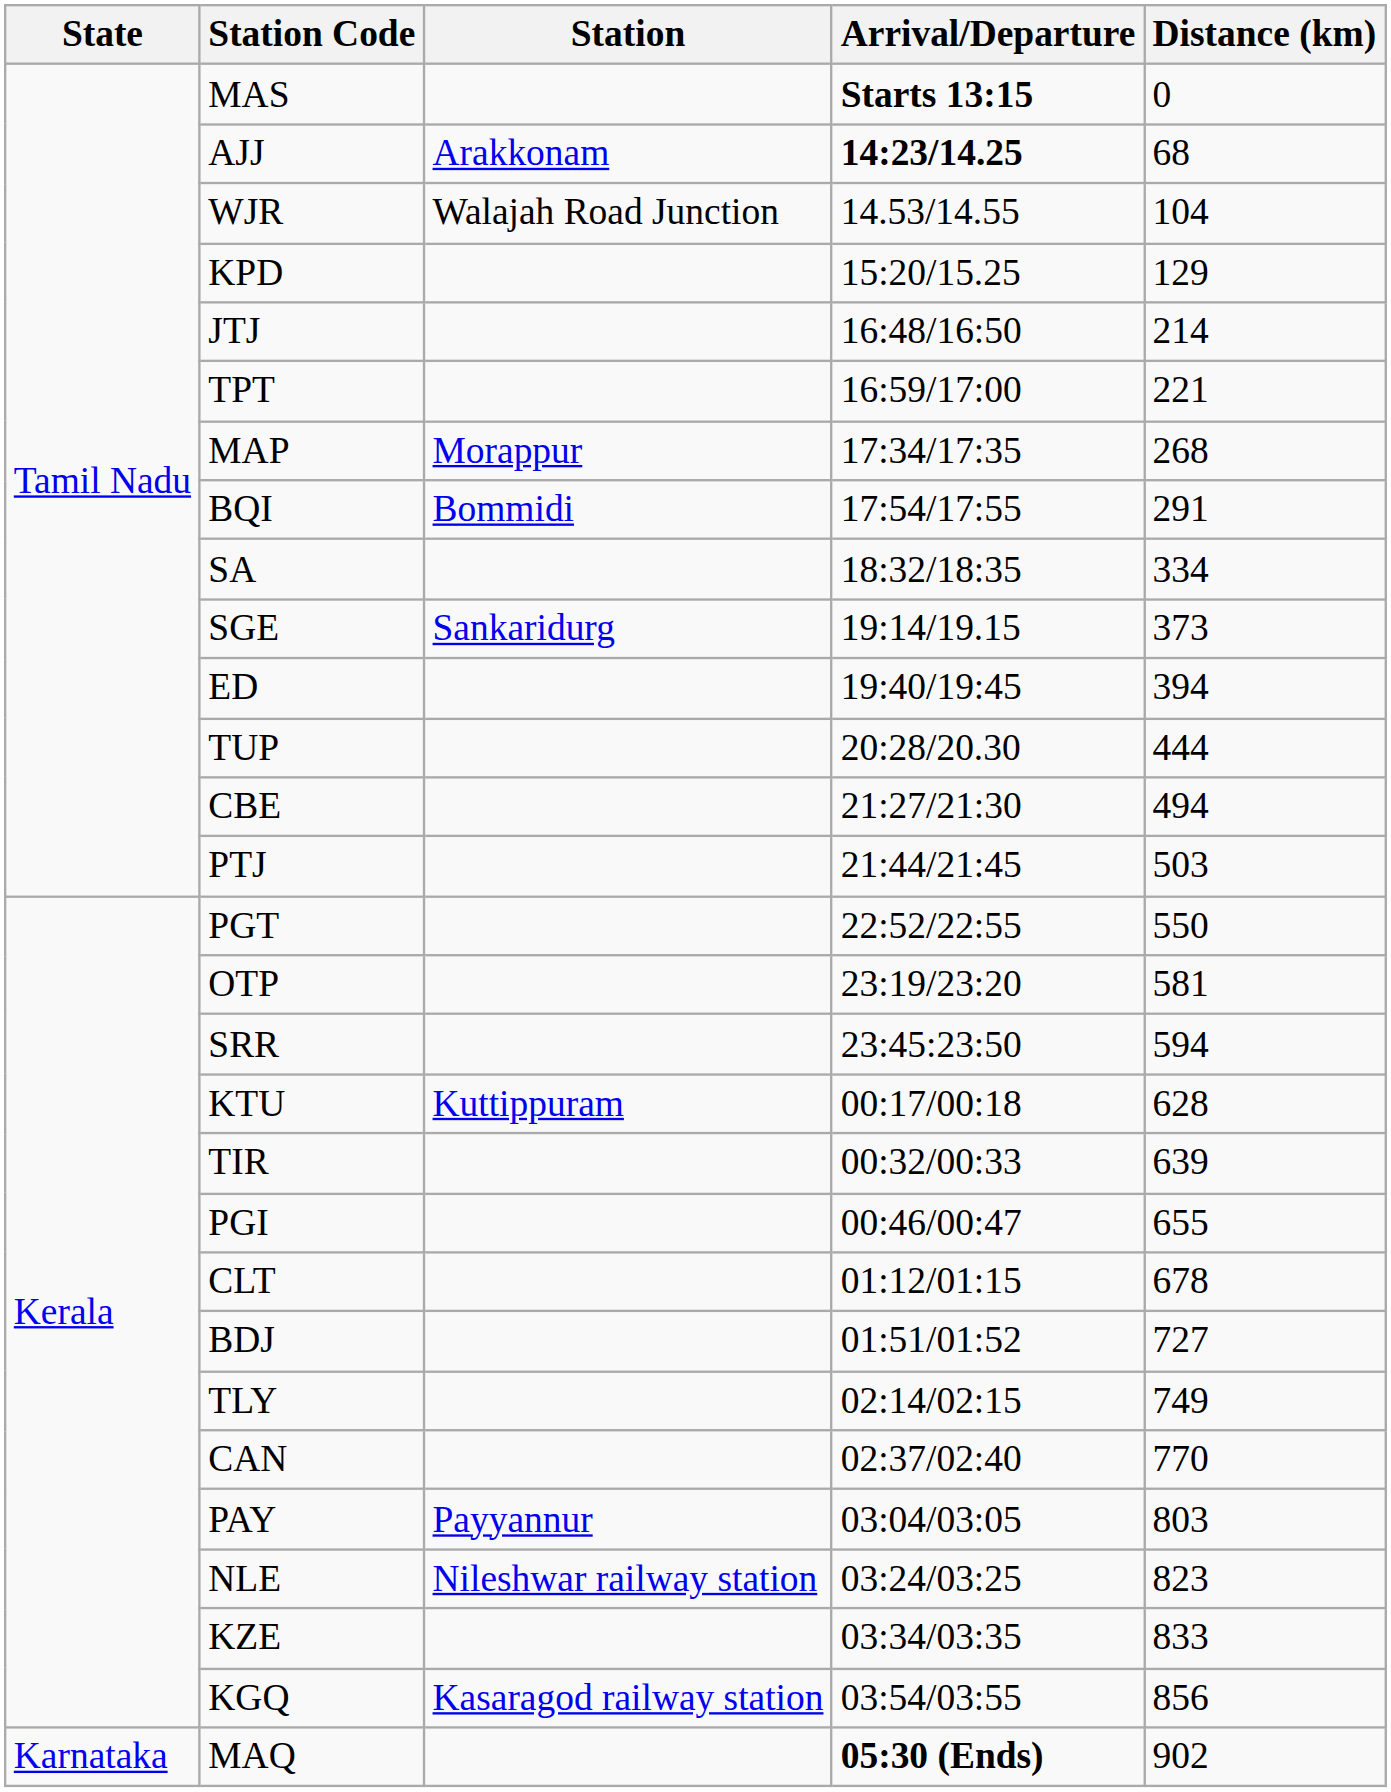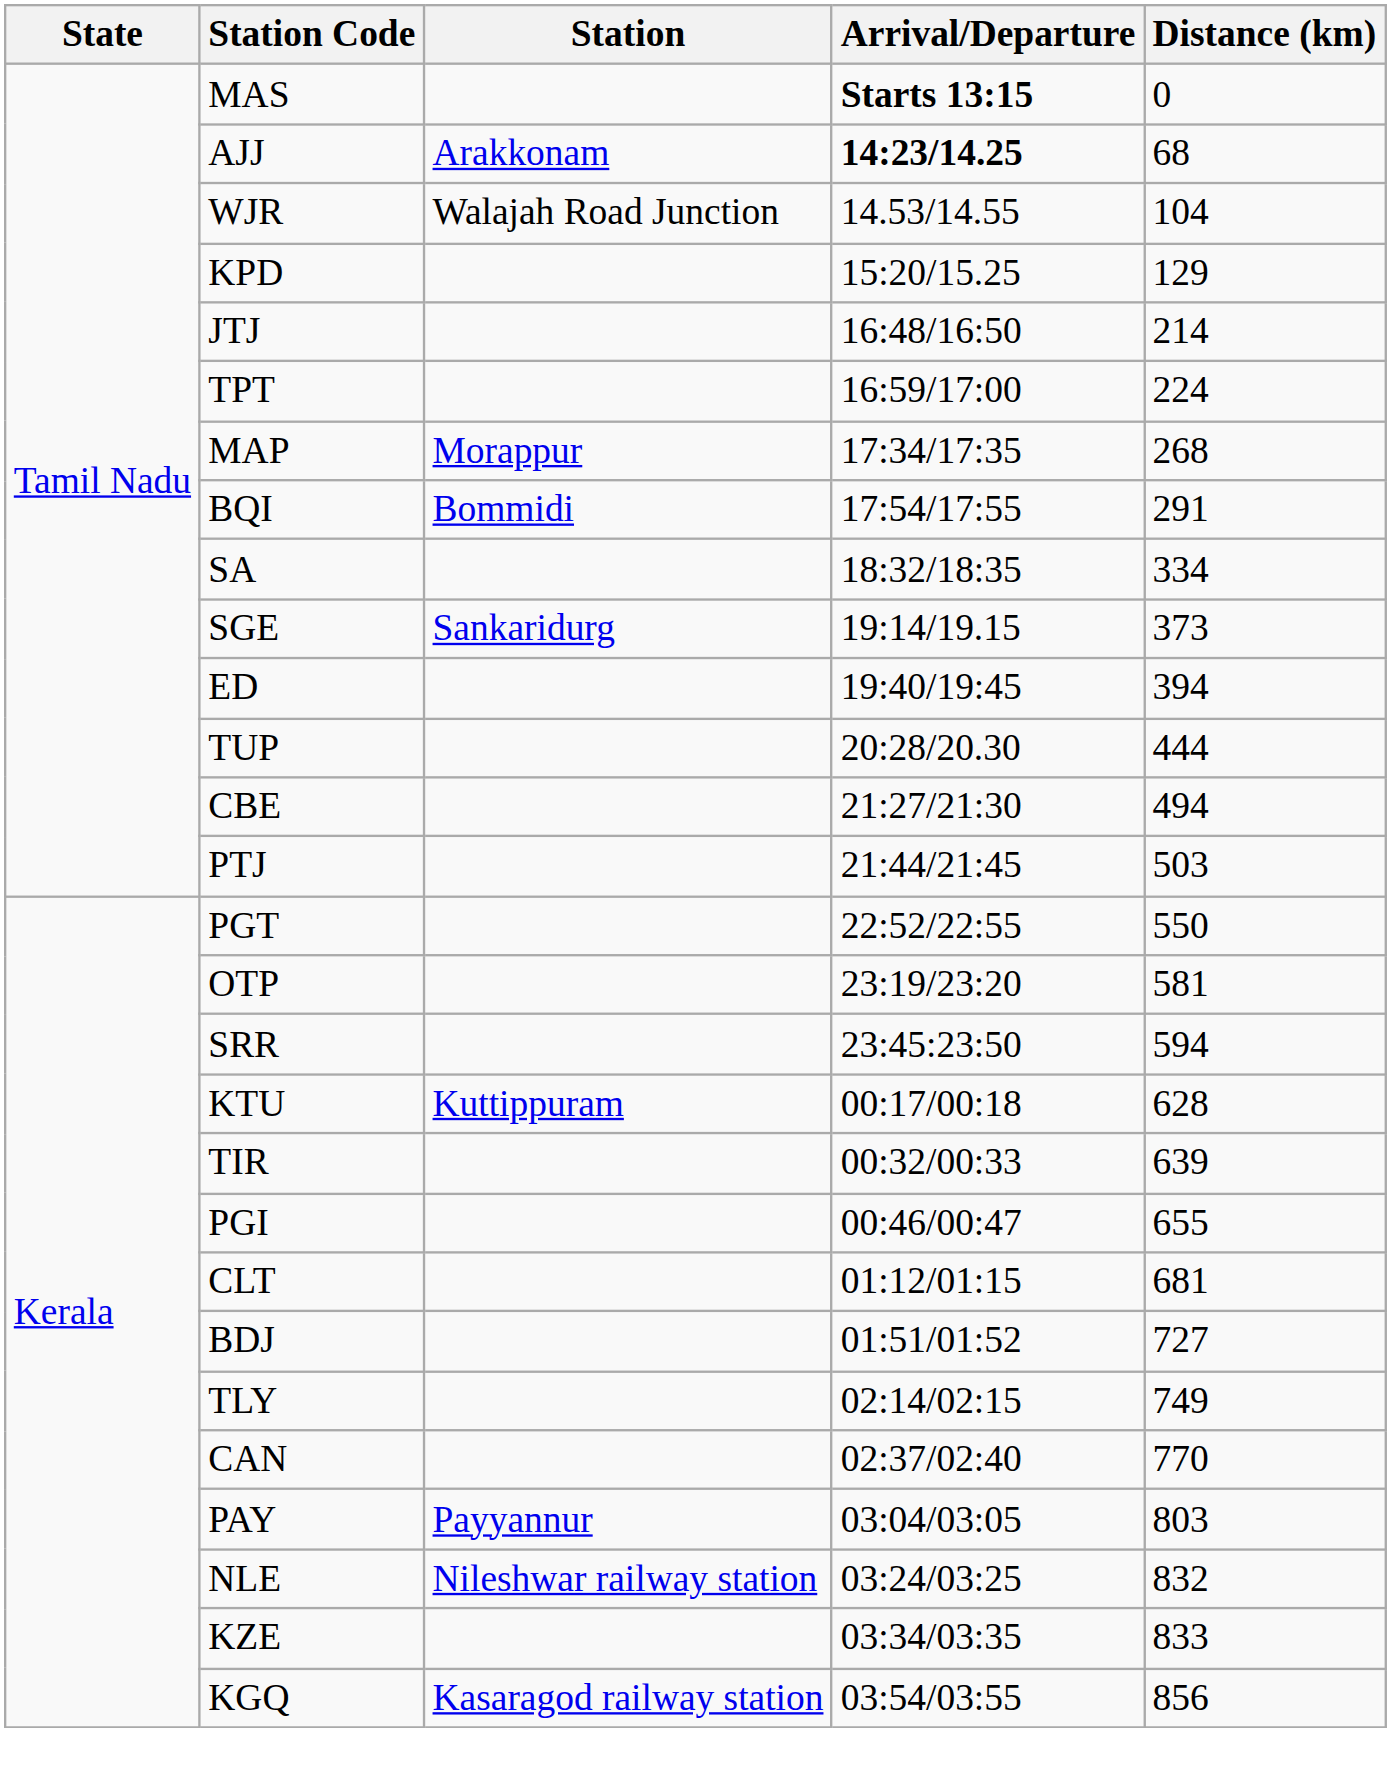 <table class="wikitable">
 <tr>
 <th>State</th>
 <th>Station Code</th>
 <th>Station</th>
 <th>Arrival/Departure</th>
 <th>Distance (km)</th>
 </tr>
 <tr>
 <td rowspan=14><a href='#'>Tamil Nadu</a></td>
 <td>MAS</td>
 <td></td>
 <td><strong>Starts 13:15</strong></td>
 <td>0</td>
 </tr>
 <tr>
 <td>AJJ</td>
 <td><a href='#'>Arakkonam</a></td>
 <td><strong>14:23/14.25</strong></td>
 <td>68</td>
 </tr>
 <tr>
 <td>WJR</td>
 <td>Walajah Road Junction</td>
 <td>14.53/14.55</td>
 <td>104</td>
 </tr>
 <tr>
 <td>KPD</td>
 <td></td>
 <td>15:20/15.25</td>
 <td>129</td>
 </tr>
 <tr>
 <td>JTJ</td>
 <td></td>
 <td>16:48/16:50</td>
 <td>214</td>
 </tr>
 <tr>
 <td>TPT</td>
 <td></td>
 <td>16:59/17:00</td>
-<td>221</td>
+<td>224</td>
 </tr>
 <tr>
 <td>MAP</td>
 <td><a href='#'>Morappur</a></td>
 <td>17:34/17:35</td>
 <td>268</td>
 </tr>
 <tr>
 <td>BQI</td>
 <td><a href='#'>Bommidi</a></td>
 <td>17:54/17:55</td>
 <td>291</td>
 </tr>
 <tr>
 <td>SA</td>
 <td></td>
 <td>18:32/18:35</td>
 <td>334</td>
 </tr>
 <tr>
 <td>SGE</td>
 <td><a href='#'>Sankaridurg</a></td>
 <td>19:14/19.15</td>
 <td>373</td>
 </tr>
 <tr>
 <td>ED</td>
 <td></td>
 <td>19:40/19:45</td>
 <td>394</td>
 </tr>
 <tr>
 <td>TUP</td>
 <td></td>
 <td>20:28/20.30</td>
 <td>444</td>
 </tr>
 <tr>
 <td>CBE</td>
 <td></td>
 <td>21:27/21:30</td>
 <td>494</td>
 </tr>
 <tr>
 <td>PTJ</td>
 <td></td>
 <td>21:44/21:45</td>
 <td>503</td>
 </tr>
 <tr>
 <td rowspan=14><a href='#'>Kerala</a></td>
 <td>PGT</td>
 <td></td>
 <td>22:52/22:55</td>
 <td>550</td>
 </tr>
 <tr>
 <td>OTP</td>
 <td></td>
 <td>23:19/23:20</td>
 <td>581</td>
 </tr>
 <tr>
 <td>SRR</td>
 <td></td>
 <td>23:45:23:50</td>
 <td>594</td>
 </tr>
 <tr>
 <td>KTU</td>
 <td><a href='#'>Kuttippuram</a></td>
 <td>00:17/00:18</td>
 <td>628</td>
 </tr>
 <tr>
 <td>TIR</td>
 <td></td>
 <td>00:32/00:33</td>
 <td>639</td>
 </tr>
 <tr>
 <td>PGI</td>
 <td></td>
 <td>00:46/00:47</td>
 <td>655</td>
 </tr>
 <tr>
 <td>CLT</td>
 <td></td>
 <td>01:12/01:15</td>
-<td>678</td>
+<td>681</td>
 </tr>
 <tr>
 <td>BDJ</td>
 <td></td>
 <td>01:51/01:52</td>
 <td>727</td>
 </tr>
 <tr>
 <td>TLY</td>
 <td></td>
 <td>02:14/02:15</td>
 <td>749</td>
 </tr>
 <tr>
 <td>CAN</td>
 <td></td>
 <td>02:37/02:40</td>
 <td>770</td>
 </tr>
 <tr>
 <td>PAY</td>
 <td><a href='#'>Payyannur</a></td>
 <td>03:04/03:05</td>
 <td>803</td>
 </tr>
 <tr>
 <td>NLE</td>
 <td><a href='#'>Nileshwar railway station</a></td>
 <td>03:24/03:25</td>
-<td>823</td>
+<td>832</td>
 </tr>
 <tr>
 <td>KZE</td>
 <td></td>
 <td>03:34/03:35</td>
 <td>833</td>
 </tr>
 <tr>
 <td>KGQ</td>
 <td><a href='#'>Kasaragod railway station</a></td>
 <td>03:54/03:55</td>
 <td>856</td>
 </tr>
-<tr>
-<td rowspan=1><a href='#'>Karnataka</a></td>
-<td>MAQ</td>
-<td></td>
-<td><strong>05:30 (Ends)</strong></td>
-<td>902</td>
-</tr>
 </table>
